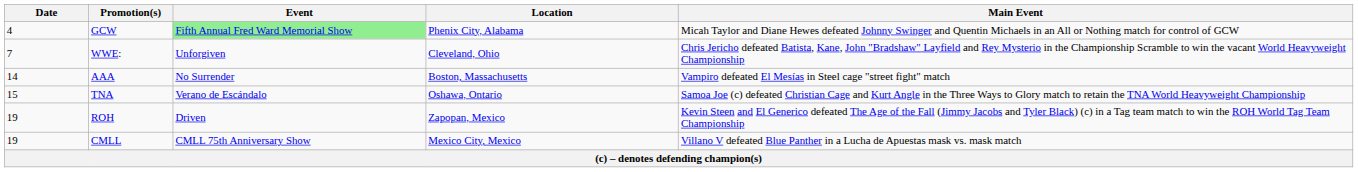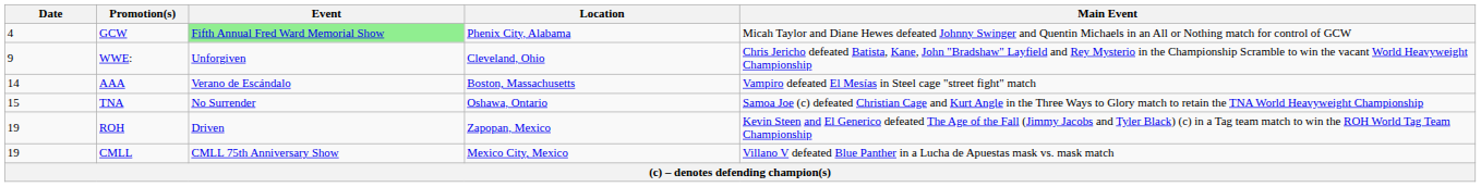 <table class="wikitable" style="width:100%;">
 <tr>
 <th width=5%>Date</th>
 <th width=5%>Promotion(s)</th>
 <th width=15%>Event</th>
 <th width=15%>Location</th>
 <th width=40%>Main Event</th>
 </tr>
 <tr>
 <td>4</td>
 <td><a href='#'>GCW</a></td>
 <td style="background: lightgreen;"><a href='#'>Fifth Annual Fred Ward Memorial Show</a></td>
 <td><a href='#'>Phenix City, Alabama</a></td>
 <td>Micah Taylor and Diane Hewes defeated <a href='#'>Johnny Swinger</a> and Quentin Michaels in an All or Nothing match for control of GCW</td>
 </tr>
 <tr>
-<td>7</td>
+<td>9</td>
 <td><a href='#'>WWE</a>:<br></td>
 <td><a href='#'>Unforgiven</a></td>
 <td><a href='#'>Cleveland, Ohio</a></td>
 <td><a href='#'>Chris Jericho</a> defeated <a href='#'>Batista</a>, <a href='#'>Kane</a>, <a href='#'>John "Bradshaw" Layfield</a> and <a href='#'>Rey Mysterio</a> in the Championship Scramble to win the vacant <a href='#'>World Heavyweight Championship</a></td>
 </tr>
 <tr>
 <td>14</td>
 <td><a href='#'>AAA</a></td>
-<td><a href='#'>No Surrender</a></td>
+<td><a href='#'>Verano de Escándalo</a></td>
 <td><a href='#'>Boston, Massachusetts</a></td>
 <td><a href='#'>Vampiro</a> defeated <a href='#'>El Mesías</a> in Steel cage "street fight" match</td>
 </tr>
 <tr>
 <td>15</td>
 <td><a href='#'>TNA</a></td>
-<td><a href='#'>Verano de Escándalo</a></td>
+<td><a href='#'>No Surrender</a></td>
 <td><a href='#'>Oshawa, Ontario</a></td>
 <td><a href='#'>Samoa Joe</a> (c) defeated <a href='#'>Christian Cage</a> and <a href='#'>Kurt Angle</a> in the Three Ways to Glory match to retain the <a href='#'>TNA World Heavyweight Championship</a></td>
 </tr>
 <tr>
 <td>19</td>
 <td><a href='#'>ROH</a></td>
 <td><a href='#'>Driven</a></td>
 <td><a href='#'>Zapopan, Mexico</a></td>
 <td><a href='#'>Kevin Steen</a> <a href='#'>and</a> <a href='#'>El Generico</a> defeated <a href='#'>The Age of the Fall</a> (<a href='#'>Jimmy Jacobs</a> and <a href='#'>Tyler Black</a>) (c) in a Tag team match to win the <a href='#'>ROH World Tag Team Championship</a></td>
 </tr>
 <tr>
 <td>19</td>
 <td><a href='#'>CMLL</a></td>
 <td><a href='#'>CMLL 75th Anniversary Show</a></td>
 <td><a href='#'>Mexico City, Mexico</a></td>
 <td><a href='#'>Villano V</a> defeated <a href='#'>Blue Panther</a> in a Lucha de Apuestas mask vs. mask match</td>
 </tr>
 <tr>
 <th colspan="6">(c) – denotes defending champion(s)</th>
 </tr>
 </table>
